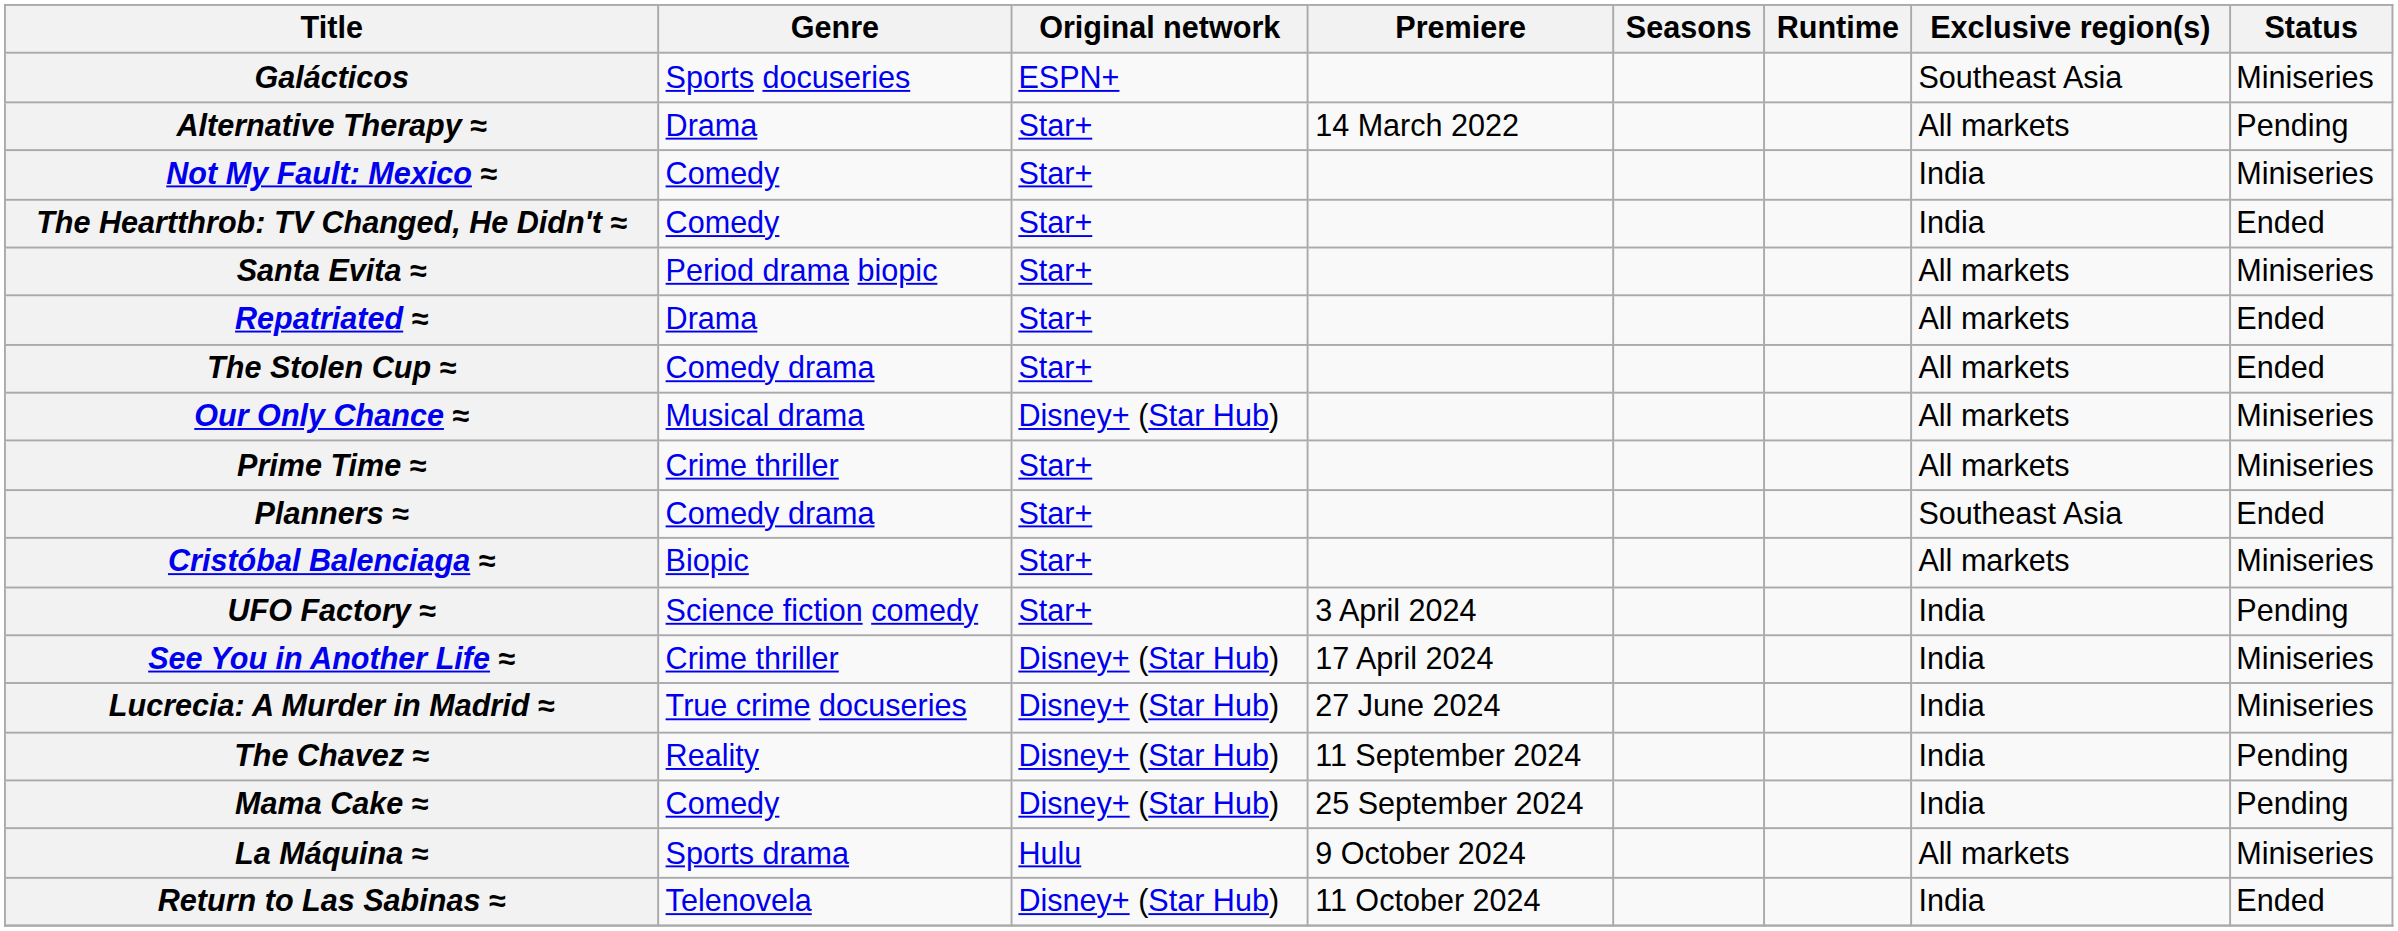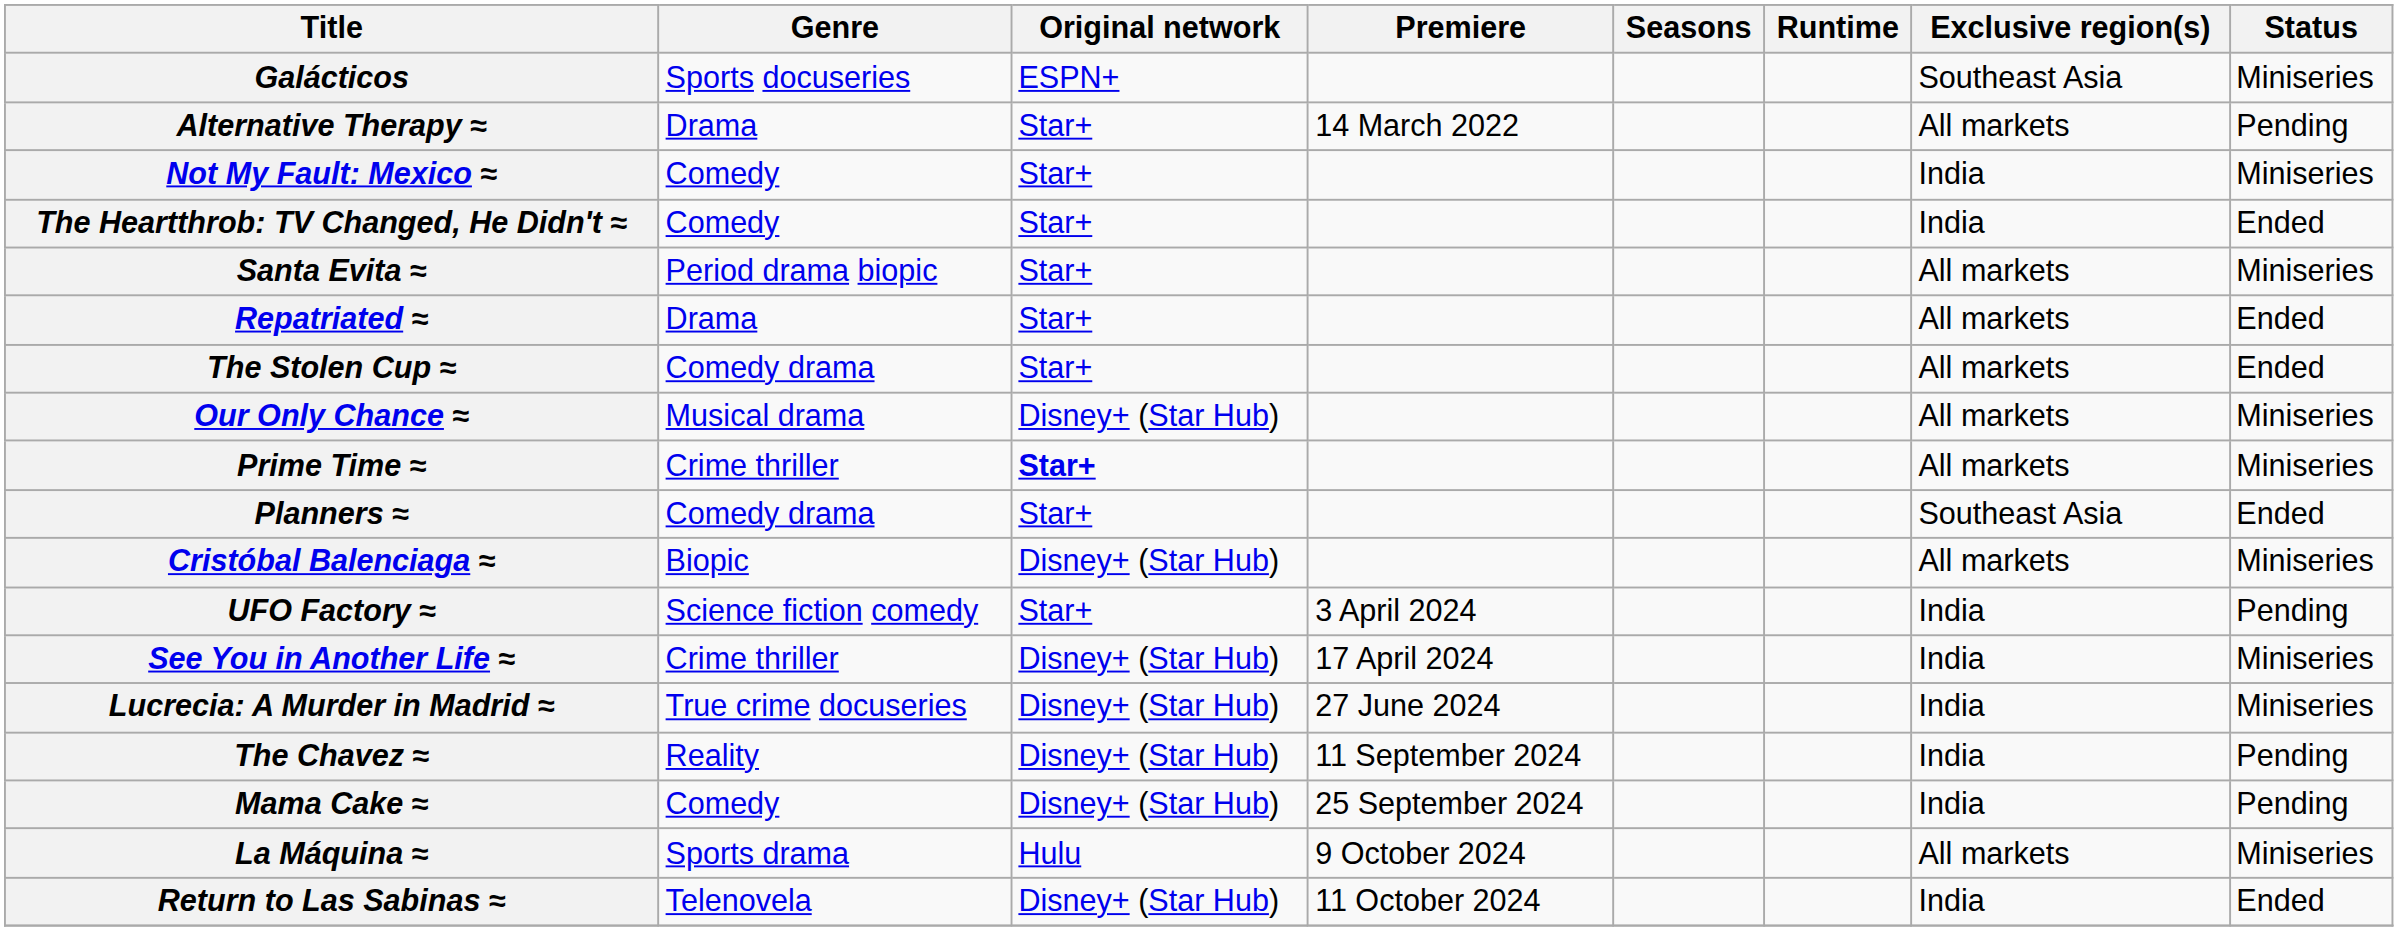 <table class="wikitable plainrowheaders sortable" style="width:99%;">
 <tr>
 <th>Title</th>
 <th>Genre</th>
 <th>Original network</th>
 <th>Premiere</th>
 <th>Seasons</th>
 <th>Runtime</th>
 <th>Exclusive region(s)</th>
 <th>Status</th>
 </tr>
 <tr>
 <th scope="row"><em>Galácticos</em></th>
 <td><a href='#'>Sports</a> <a href='#'>docuseries</a></td>
 <td><a href='#'>ESPN+</a></td>
 <td></td>
 <td></td>
 <td></td>
 <td>Southeast Asia</td>
 <td>Miniseries</td>
 </tr>
 <tr>
 <th scope="row"><em>Alternative Therapy</em> <strong>≈</strong></th>
 <td><a href='#'>Drama</a></td>
 <td><a href='#'>Star+</a></td>
 <td>14 March 2022</td>
 <td></td>
 <td></td>
 <td>All markets</td>
 <td>Pending</td>
 </tr>
 <tr>
 <th scope="row"><em><a href='#'>Not My Fault: Mexico</a></em> <strong>≈</strong></th>
 <td><a href='#'>Comedy</a></td>
 <td><a href='#'>Star+</a></td>
 <td></td>
 <td></td>
 <td></td>
 <td>India</td>
 <td>Miniseries</td>
 </tr>
 <tr>
 <th scope="row"><em>The Heartthrob: TV Changed, He Didn't</em> <strong>≈</strong></th>
 <td><a href='#'>Comedy</a></td>
 <td><a href='#'>Star+</a></td>
 <td></td>
 <td></td>
 <td></td>
 <td>India</td>
 <td>Ended</td>
 </tr>
 <tr>
 <th scope="row"><em>Santa Evita</em> <strong>≈</strong></th>
 <td><a href='#'>Period drama</a> <a href='#'>biopic</a></td>
 <td><a href='#'>Star+</a></td>
 <td></td>
 <td></td>
 <td></td>
 <td>All markets</td>
 <td>Miniseries</td>
 </tr>
 <tr>
 <th scope="row"><em><a href='#'>Repatriated</a></em> <strong>≈</strong></th>
 <td><a href='#'>Drama</a></td>
 <td><a href='#'>Star+</a></td>
 <td></td>
 <td></td>
 <td></td>
 <td>All markets</td>
 <td>Ended</td>
 </tr>
 <tr>
 <th scope="row"><em>The Stolen Cup</em> <strong>≈</strong></th>
 <td><a href='#'>Comedy drama</a></td>
 <td><a href='#'>Star+</a></td>
 <td></td>
 <td></td>
 <td></td>
 <td>All markets</td>
 <td>Ended</td>
 </tr>
 <tr>
 <th scope="row"><em><a href='#'>Our Only Chance</a></em> <strong>≈</strong></th>
 <td><a href='#'>Musical drama</a></td>
 <td><a href='#'>Disney+</a> (<a href='#'>Star Hub</a>)</td>
 <td></td>
 <td></td>
 <td></td>
 <td>All markets</td>
 <td>Miniseries</td>
 </tr>
 <tr>
 <th scope="row"><em>Prime Time</em> <strong>≈</strong></th>
 <td><a href='#'>Crime thriller</a></td>
-<td><a href='#'>Star+</a></td>
+<td><strong><a href='#'>Star+</a></strong></td>
 <td></td>
 <td></td>
 <td></td>
 <td>All markets</td>
 <td>Miniseries</td>
 </tr>
 <tr>
 <th scope="row"><em>Planners</em> <strong>≈</strong></th>
 <td><a href='#'>Comedy drama</a></td>
 <td><a href='#'>Star+</a></td>
 <td></td>
 <td></td>
 <td></td>
 <td>Southeast Asia</td>
 <td>Ended</td>
 </tr>
 <tr>
 <th scope="row"><em><a href='#'>Cristóbal Balenciaga</a></em> <strong>≈</strong></th>
 <td><a href='#'>Biopic</a></td>
-<td><a href='#'>Star+</a></td>
+<td><a href='#'>Disney+</a> (<a href='#'>Star Hub</a>)</td>
 <td></td>
 <td></td>
 <td></td>
 <td>All markets</td>
 <td>Miniseries</td>
 </tr>
 <tr>
 <th scope="row"><em>UFO Factory</em> <strong>≈</strong></th>
 <td><a href='#'>Science fiction</a> <a href='#'>comedy</a></td>
 <td><a href='#'>Star+</a></td>
 <td>3 April 2024</td>
 <td></td>
 <td></td>
 <td>India</td>
 <td>Pending</td>
 </tr>
 <tr>
 <th scope="row"><em><a href='#'>See You in Another Life</a></em> <strong>≈</strong></th>
 <td><a href='#'>Crime thriller</a></td>
 <td><a href='#'>Disney+</a> (<a href='#'>Star Hub</a>)</td>
 <td>17 April 2024</td>
 <td></td>
 <td></td>
 <td>India</td>
 <td>Miniseries</td>
 </tr>
 <tr>
 <th scope="row"><em>Lucrecia: A Murder in Madrid</em> <strong>≈</strong></th>
 <td><a href='#'>True crime</a> <a href='#'>docuseries</a></td>
 <td><a href='#'>Disney+</a> (<a href='#'>Star Hub</a>)</td>
 <td>27 June 2024</td>
 <td></td>
 <td></td>
 <td>India</td>
 <td>Miniseries</td>
 </tr>
 <tr>
 <th scope="row"><em>The Chavez</em> <strong>≈</strong></th>
 <td><a href='#'>Reality</a></td>
 <td><a href='#'>Disney+</a> (<a href='#'>Star Hub</a>)</td>
 <td>11 September 2024</td>
 <td></td>
 <td></td>
 <td>India</td>
 <td>Pending</td>
 </tr>
 <tr>
 <th scope="row"><em>Mama Cake</em> <strong>≈</strong></th>
 <td><a href='#'>Comedy</a></td>
 <td><a href='#'>Disney+</a> (<a href='#'>Star Hub</a>)</td>
 <td>25 September 2024</td>
 <td></td>
 <td></td>
 <td>India</td>
 <td>Pending</td>
 </tr>
 <tr>
 <th scope="row"><em>La Máquina</em> <strong>≈</strong></th>
 <td><a href='#'>Sports drama</a></td>
 <td><a href='#'>Hulu</a></td>
 <td>9 October 2024</td>
 <td></td>
 <td></td>
 <td>All markets</td>
 <td>Miniseries</td>
 </tr>
 <tr>
 <th scope="row"><em>Return to Las Sabinas</em> <strong>≈</strong></th>
 <td><a href='#'>Telenovela</a></td>
 <td><a href='#'>Disney+</a> (<a href='#'>Star Hub</a>)</td>
 <td>11 October 2024</td>
 <td></td>
 <td></td>
 <td>India</td>
 <td>Ended</td>
 </tr>
 <tr>
 </tr>
 </table>
